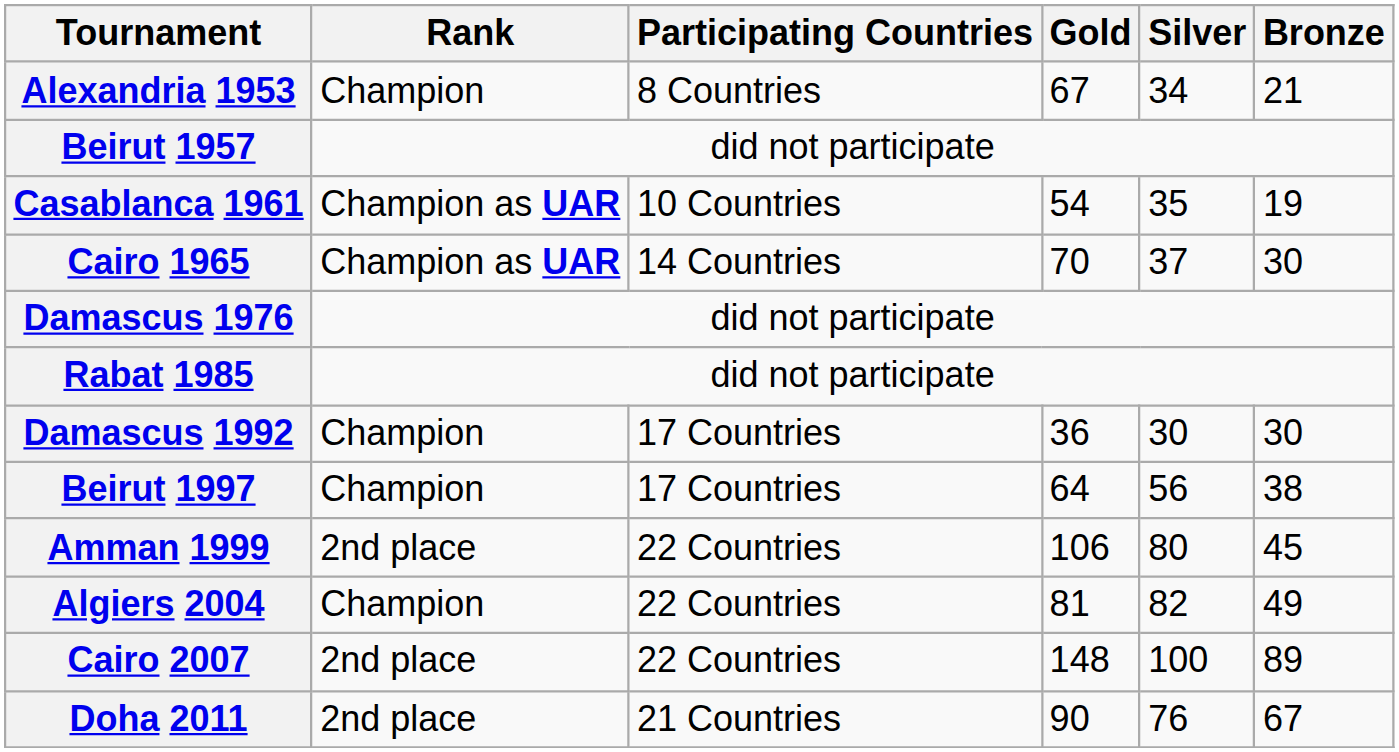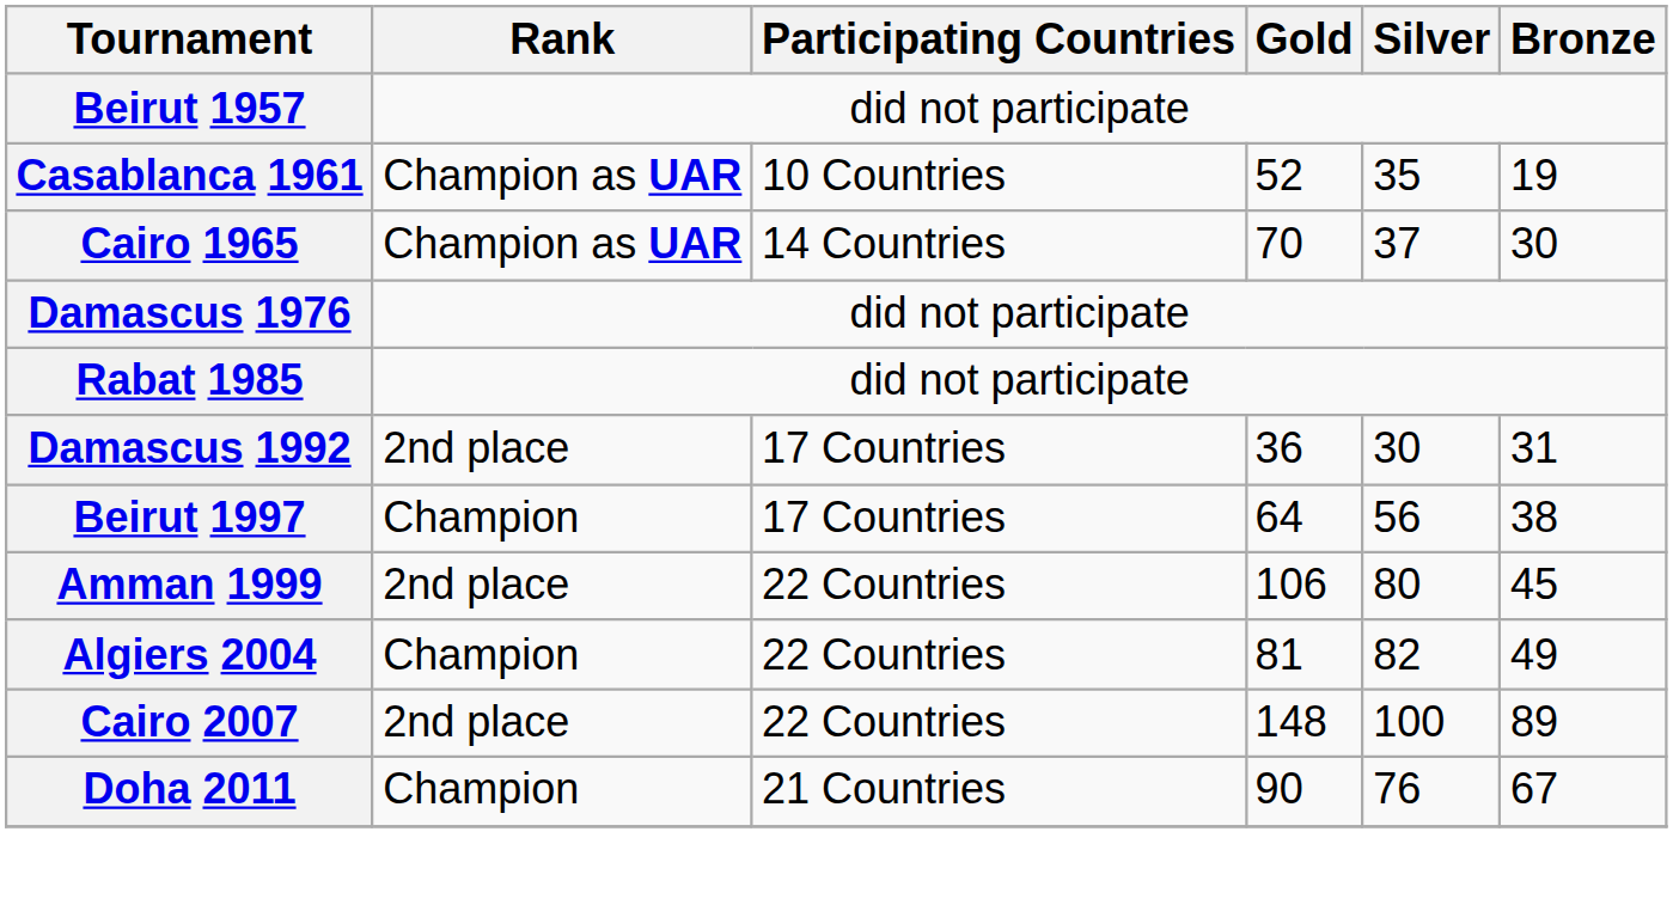 <table class="wikitable sortable">
 <tr>
 <th>Tournament</th>
 <th>Rank</th>
 <th>Participating Countries</th>
 <th>Gold</th>
 <th>Silver</th>
 <th>Bronze</th>
 </tr>
 <tr>
-<th><a href='#'>Alexandria</a> <a href='#'>1953</a></th>
-<td>Champion</td>
-<td>8  Countries</td>
-<td>67</td>
-<td>34</td>
-<td>21</td>
-</tr>
-<tr>
 <th><a href='#'>Beirut</a> <a href='#'>1957</a></th>
 <td align=center colspan="5">did not participate</td>
 </tr>
 <tr>
 <th><a href='#'>Casablanca</a> <a href='#'>1961</a></th>
 <td>Champion as <strong><a href='#'>UAR</a></strong></td>
 <td>10 Countries</td>
-<td>54</td>
+<td>52</td>
 <td>35</td>
 <td>19</td>
 </tr>
 <tr>
 <th><a href='#'>Cairo</a> <a href='#'>1965</a></th>
 <td>Champion as <strong><a href='#'>UAR</a></strong></td>
 <td>14 Countries</td>
 <td>70</td>
 <td>37</td>
 <td>30</td>
 </tr>
 <tr>
 <th><a href='#'>Damascus</a> <a href='#'>1976</a></th>
 <td align=center colspan="5">did not participate</td>
 </tr>
 <tr>
 <th><a href='#'>Rabat</a> <a href='#'>1985</a></th>
 <td align=center colspan="5">did not participate</td>
 </tr>
 <tr>
 <th><a href='#'>Damascus</a> <a href='#'>1992</a></th>
-<td>Champion</td>
+<td>2nd place</td>
 <td>17 Countries</td>
 <td>36</td>
 <td>30</td>
-<td>30</td>
+<td>31</td>
 </tr>
 <tr>
 <th><a href='#'>Beirut</a> <a href='#'>1997</a></th>
 <td>Champion</td>
 <td>17 Countries</td>
 <td>64</td>
 <td>56</td>
 <td>38</td>
 </tr>
 <tr>
 <th><a href='#'>Amman</a> <a href='#'>1999</a></th>
 <td>2nd place</td>
 <td>22 Countries</td>
 <td>106</td>
 <td>80</td>
 <td>45</td>
 </tr>
 <tr>
 <th><a href='#'>Algiers</a> <a href='#'>2004</a></th>
 <td>Champion</td>
 <td>22 Countries</td>
 <td>81</td>
 <td>82</td>
 <td>49</td>
 </tr>
 <tr>
 <th><a href='#'>Cairo</a> <a href='#'>2007</a></th>
 <td>2nd place</td>
 <td>22 Countries</td>
 <td>148</td>
 <td>100</td>
 <td>89</td>
 </tr>
 <tr>
 <th><a href='#'>Doha</a> <a href='#'>2011</a></th>
-<td>2nd place</td>
+<td>Champion</td>
 <td>21 Countries</td>
 <td>90</td>
 <td>76</td>
 <td>67</td>
 </tr>
 <tr>
 </tr>
 </table>
